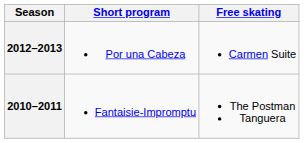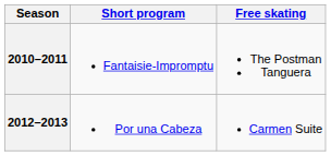 <table class=wikitable style=text-align:center>
 <tr>
 <th>Season</th>
 <th><a href='#'>Short program</a></th>
 <th><a href='#'>Free skating</a></th>
 </tr>
 <tr>
+<th>2010–2011 <br> </th>
+<td><br><ul><li><a href='#'>Fantaisie-Impromptu</a> <br></li></ul></td>
+<td><br><ul><li>The Postman</li><li>Tanguera</li></ul></td>
+</tr>
+<tr>
 <th>2012–2013 <br> </th>
 <td><br><ul><li><a href='#'>Por una Cabeza</a> <br></li></ul></td>
 <td><br><ul><li><a href='#'>Carmen</a> Suite <br></li></ul></td>
 </tr>
-<tr>
-<th>2010–2011 <br> </th>
-<td><br><ul><li><a href='#'>Fantaisie-Impromptu</a> <br></li></ul></td>
-<td><br><ul><li>The Postman</li><li>Tanguera</li></ul></td>
-</tr>
 </table>
